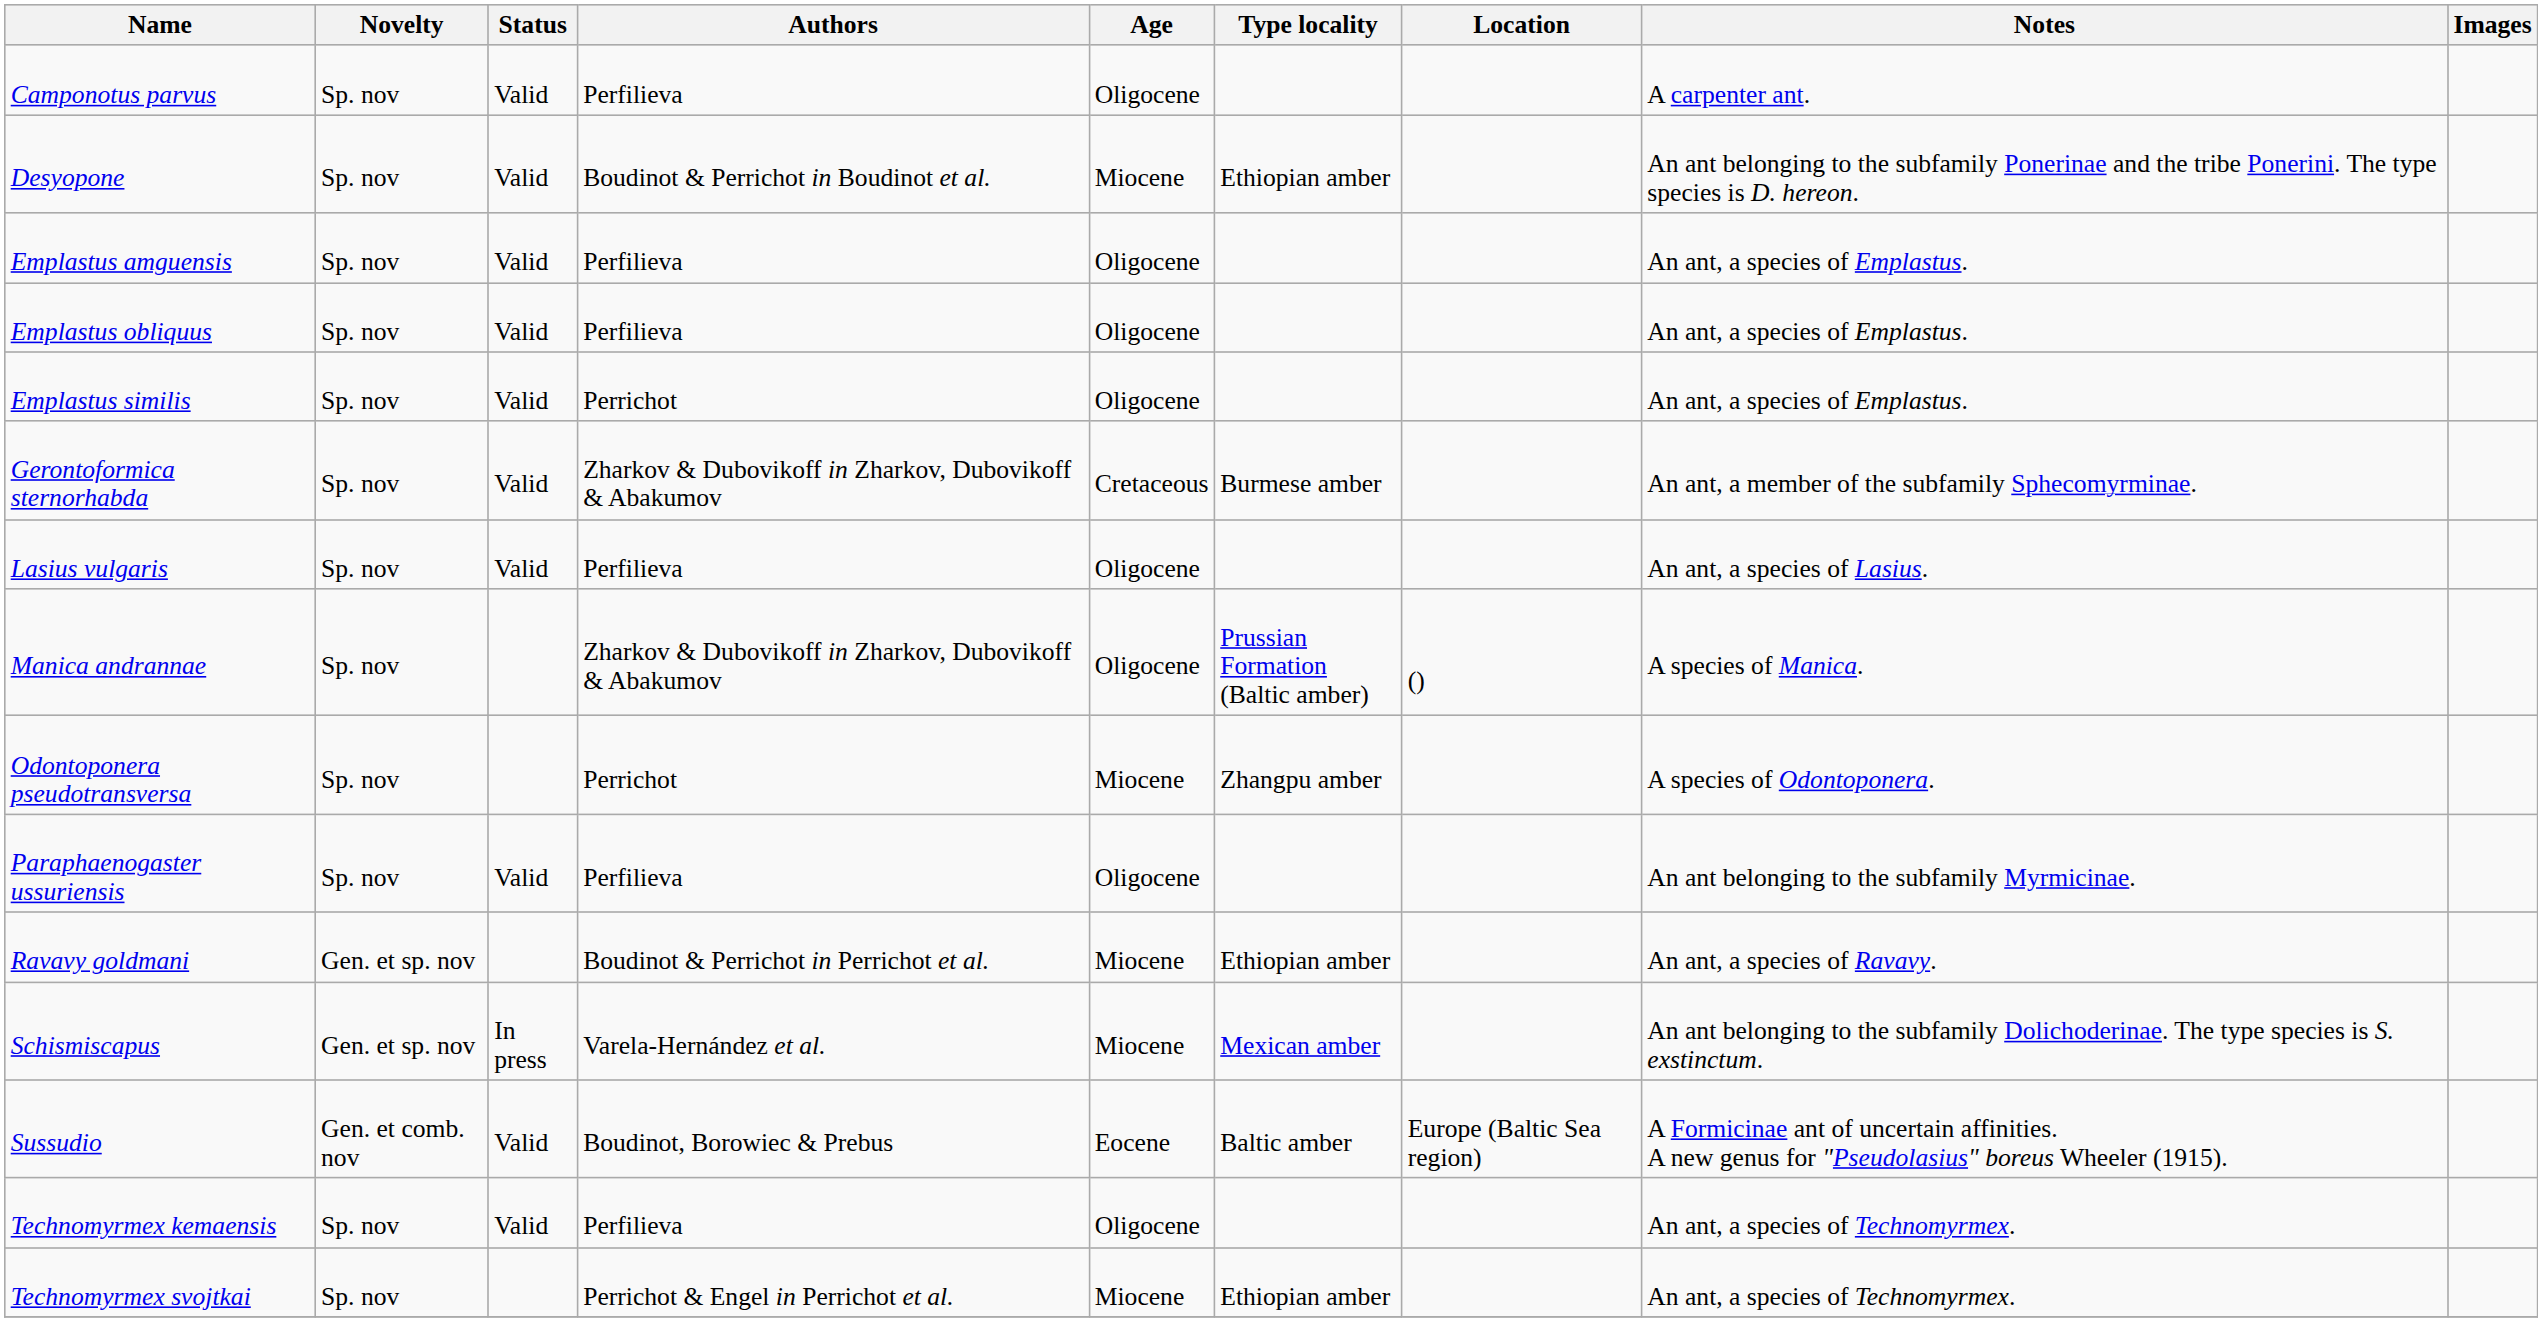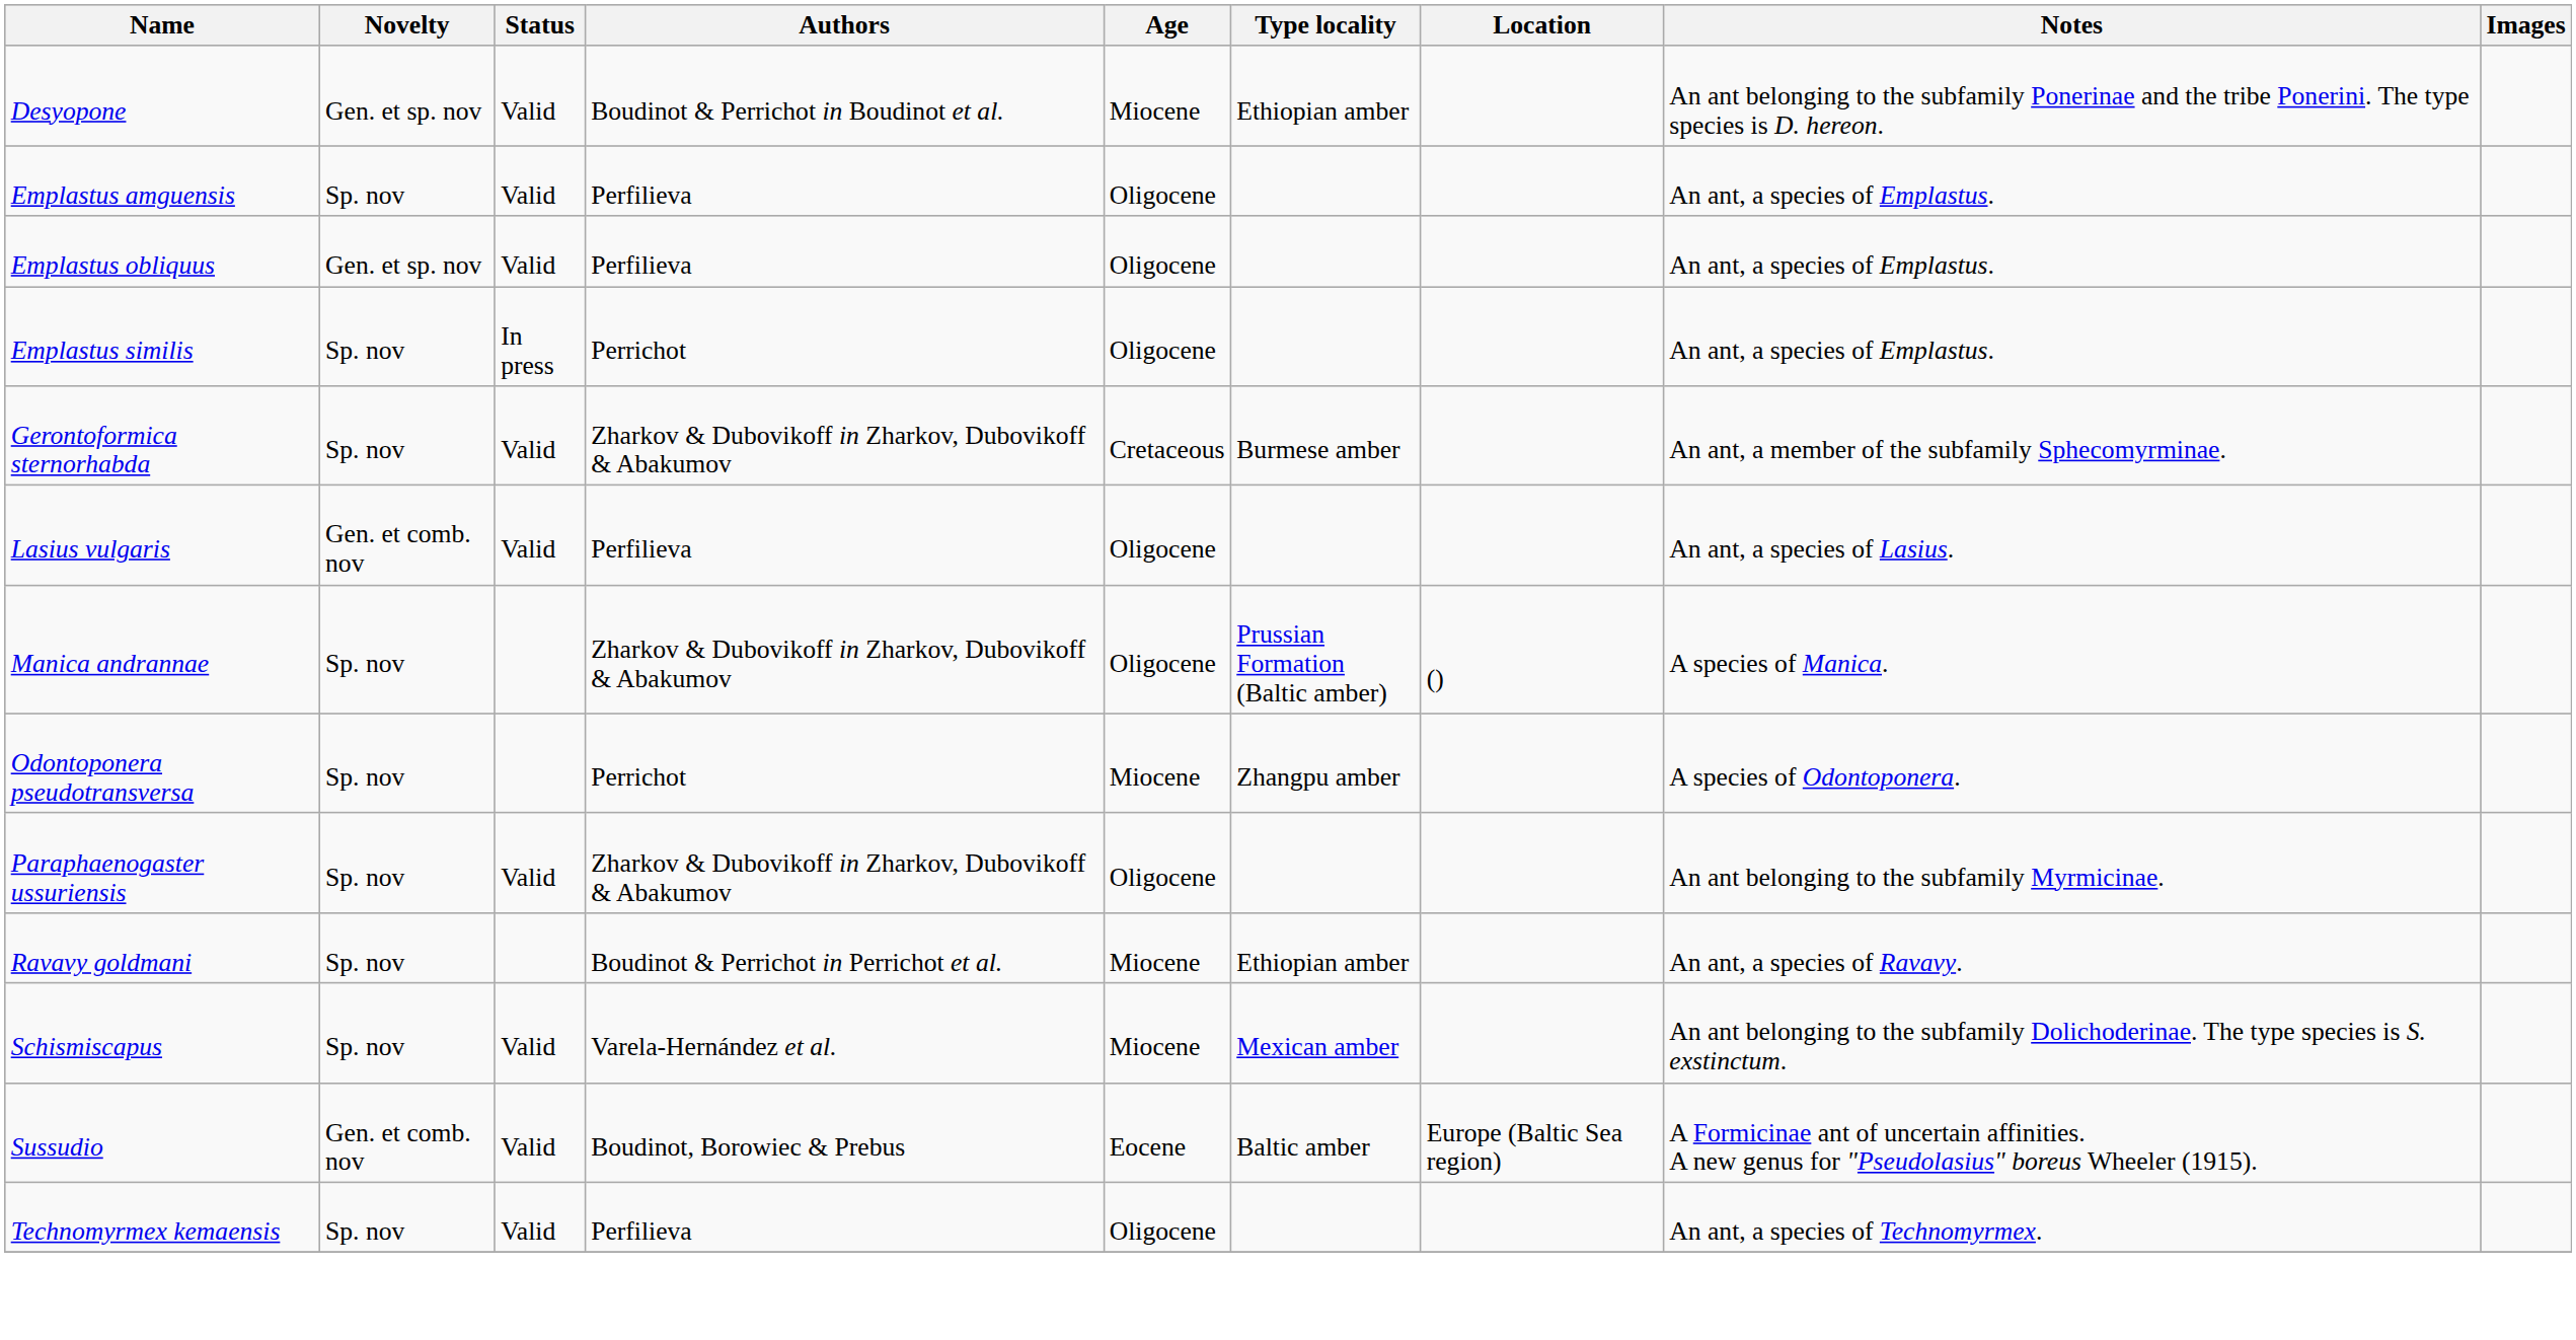 <table class="wikitable sortable" align="center" width="100%">
 <tr>
 <th>Name</th>
 <th>Novelty</th>
 <th>Status</th>
 <th>Authors</th>
 <th>Age</th>
 <th>Type locality</th>
 <th>Location</th>
 <th>Notes</th>
 <th>Images</th>
 </tr>
 <tr>
-<td><br><em><a href='#'>Camponotus parvus</a></em></td>
-<td><br>Sp. nov</td>
-<td><br>Valid</td>
-<td><br>Perfilieva</td>
-<td><br>Oligocene</td>
-<td></td>
-<td><br></td>
-<td><br>A <a href='#'>carpenter ant</a>.</td>
-<td></td>
-</tr>
-<tr>
 <td><br><em><a href='#'>Desyopone</a></em></td>
-<td><br>Sp. nov</td>
+<td><br>Gen. et sp. nov</td>
 <td><br>Valid</td>
 <td><br>Boudinot & Perrichot <em>in</em> Boudinot <em>et al.</em></td>
 <td><br>Miocene</td>
 <td><br>Ethiopian amber</td>
 <td><br></td>
 <td><br>An ant belonging to the subfamily <a href='#'>Ponerinae</a> and the tribe <a href='#'>Ponerini</a>. The type species is <em>D. hereon</em>.</td>
 <td></td>
 </tr>
 <tr>
 <td><br><em><a href='#'>Emplastus amguensis</a></em></td>
 <td><br>Sp. nov</td>
 <td><br>Valid</td>
 <td><br>Perfilieva</td>
 <td><br>Oligocene</td>
 <td></td>
 <td><br></td>
 <td><br>An ant, a species of <em><a href='#'>Emplastus</a></em>.</td>
 <td></td>
 </tr>
 <tr>
 <td><br><em><a href='#'>Emplastus obliquus</a></em></td>
-<td><br>Sp. nov</td>
+<td><br>Gen. et sp. nov</td>
 <td><br>Valid</td>
 <td><br>Perfilieva</td>
 <td><br>Oligocene</td>
 <td></td>
 <td><br></td>
 <td><br>An ant, a species of <em>Emplastus</em>.</td>
 <td></td>
 </tr>
 <tr>
 <td><br><em><a href='#'>Emplastus similis</a></em></td>
 <td><br>Sp. nov</td>
-<td><br>Valid</td>
+<td><br>In press</td>
 <td><br>Perrichot</td>
 <td><br>Oligocene</td>
 <td></td>
 <td><br></td>
 <td><br>An ant, a species of <em>Emplastus</em>.</td>
 <td></td>
 </tr>
 <tr>
 <td><br><em><a href='#'>Gerontoformica sternorhabda</a></em></td>
 <td><br>Sp. nov</td>
 <td><br>Valid</td>
 <td><br>Zharkov & Dubovikoff <em>in</em> Zharkov, Dubovikoff & Abakumov</td>
 <td><br>Cretaceous</td>
 <td><br>Burmese amber</td>
 <td><br></td>
 <td><br>An ant, a member of the subfamily <a href='#'>Sphecomyrminae</a>.</td>
 <td></td>
 </tr>
 <tr>
 <td><br><em><a href='#'>Lasius vulgaris</a></em></td>
-<td><br>Sp. nov</td>
+<td><br>Gen. et comb. nov</td>
 <td><br>Valid</td>
 <td><br>Perfilieva</td>
 <td><br>Oligocene</td>
 <td></td>
 <td><br></td>
 <td><br>An ant, a species of <em><a href='#'>Lasius</a></em>.</td>
 <td></td>
 </tr>
 <tr>
 <td><br><em><a href='#'>Manica andrannae</a></em></td>
 <td><br>Sp. nov</td>
 <td></td>
 <td><br>Zharkov & Dubovikoff <em>in</em> Zharkov, Dubovikoff & Abakumov</td>
 <td><br>Oligocene</td>
 <td><br><a href='#'>Prussian Formation</a><br>(Baltic amber)</td>
 <td><br><br>()</td>
 <td><br>A species of <em><a href='#'>Manica</a></em>.</td>
 <td></td>
 </tr>
 <tr>
 <td><br><em><a href='#'>Odontoponera pseudotransversa</a></em></td>
 <td><br>Sp. nov</td>
 <td></td>
 <td><br>Perrichot</td>
 <td><br>Miocene</td>
 <td><br>Zhangpu amber</td>
 <td><br></td>
 <td><br>A species of <em><a href='#'>Odontoponera</a></em>.</td>
 <td></td>
 </tr>
 <tr>
 <td><br><em><a href='#'>Paraphaenogaster ussuriensis</a></em></td>
 <td><br>Sp. nov</td>
 <td><br>Valid</td>
-<td><br>Perfilieva</td>
+<td><br>Zharkov & Dubovikoff <em>in</em> Zharkov, Dubovikoff & Abakumov</td>
 <td><br>Oligocene</td>
 <td></td>
 <td><br></td>
 <td><br>An ant belonging to the subfamily <a href='#'>Myrmicinae</a>.</td>
 <td></td>
 </tr>
 <tr>
 <td><br><em><a href='#'>Ravavy goldmani</a></em></td>
-<td><br>Gen. et sp. nov</td>
+<td><br>Sp. nov</td>
 <td></td>
 <td><br>Boudinot & Perrichot <em>in</em> Perrichot <em>et al.</em></td>
 <td><br>Miocene</td>
 <td><br>Ethiopian amber</td>
 <td><br></td>
 <td><br>An ant, a species of <em><a href='#'>Ravavy</a></em>.</td>
 <td></td>
 </tr>
 <tr>
 <td><br><em><a href='#'>Schismiscapus</a></em></td>
-<td><br>Gen. et sp. nov</td>
-<td><br>In press</td>
+<td><br>Sp. nov</td>
+<td><br>Valid</td>
 <td><br>Varela-Hernández <em>et al.</em></td>
 <td><br>Miocene</td>
 <td><br><a href='#'>Mexican amber</a></td>
 <td><br></td>
 <td><br>An ant belonging to the subfamily <a href='#'>Dolichoderinae</a>. The type species is <em>S. exstinctum</em>.</td>
 <td></td>
 </tr>
 <tr>
 <td><br><em><a href='#'>Sussudio</a></em></td>
 <td><br>Gen. et comb. nov</td>
 <td><br>Valid</td>
 <td><br>Boudinot, Borowiec & Prebus</td>
 <td><br>Eocene</td>
 <td><br>Baltic amber</td>
 <td><br>Europe (Baltic Sea region)</td>
 <td><br>A <a href='#'>Formicinae</a> ant of uncertain affinities.<br> A new genus for <em>"<a href='#'>Pseudolasius</a>" boreus</em> Wheeler (1915).</td>
 <td></td>
 </tr>
 <tr>
 <td><br><em><a href='#'>Technomyrmex kemaensis</a></em></td>
 <td><br>Sp. nov</td>
 <td><br>Valid</td>
 <td><br>Perfilieva</td>
 <td><br>Oligocene</td>
 <td></td>
 <td><br></td>
 <td><br>An ant, a species of <em><a href='#'>Technomyrmex</a></em>.</td>
 <td></td>
 </tr>
 <tr>
-<td><br><em><a href='#'>Technomyrmex svojtkai</a></em></td>
-<td><br>Sp. nov</td>
-<td></td>
-<td><br>Perrichot & Engel <em>in</em> Perrichot <em>et al.</em></td>
-<td><br>Miocene</td>
-<td><br>Ethiopian amber</td>
-<td><br></td>
-<td><br>An ant, a species of <em>Technomyrmex</em>.</td>
-<td></td>
-</tr>
-<tr>
 </tr>
 </table>
